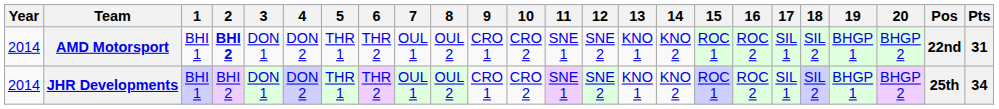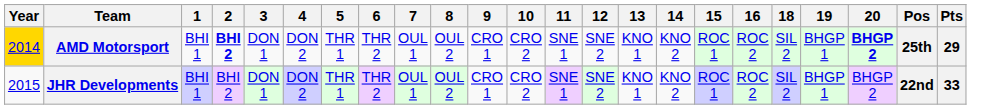 <table class="wikitable" style="text-align:center; font-size:85%">
 <tr>
 <th>Year</th>
 <th>Team</th>
 <th>1</th>
 <th>2</th>
 <th>3</th>
 <th>4</th>
 <th>5</th>
 <th>6</th>
 <th>7</th>
 <th>8</th>
 <th>9</th>
 <th>10</th>
 <th>11</th>
 <th>12</th>
 <th>13</th>
 <th>14</th>
 <th>15</th>
 <th>16</th>
-<th>17</th>
 <th>18</th>
 <th>19</th>
 <th>20</th>
 <th>Pos</th>
 <th>Pts</th>
 </tr>
 <tr>
-<td><a href='#'>2014</a></td>
+<td style="background: gold;"><a href='#'>2014</a></td>
 <th nowrap><a href='#'>AMD Motorsport</a></th>
 <td style="background:#;"><a href='#'>BHI<br>1</a><br></td>
 <td style="background:#;"><strong><a href='#'>BHI<br>2</a><br></strong></td>
 <td style="background:#;"><a href='#'>DON<br>1</a><br></td>
 <td style="background:#;"><a href='#'>DON<br>2</a><br></td>
 <td style="background:#;"><a href='#'>THR<br>1</a><br></td>
 <td style="background:#;"><a href='#'>THR<br>2</a><br></td>
 <td style="background:#;"><a href='#'>OUL<br>1</a><br></td>
 <td style="background:#;"><a href='#'>OUL<br>2</a><br></td>
 <td style="background:#;"><a href='#'>CRO<br>1</a><br></td>
 <td style="background:#;"><a href='#'>CRO<br>2</a><br></td>
 <td style="background:#;"><a href='#'>SNE<br>1</a><br></td>
 <td style="background:#;"><a href='#'>SNE<br>2</a><br></td>
 <td style="background:#;"><a href='#'>KNO<br>1</a><br></td>
 <td style="background:#;"><a href='#'>KNO<br>2</a><br></td>
 <td style="background:#dfffdf;"><a href='#'>ROC<br>1</a><br></td>
 <td style="background:#dfffdf;"><a href='#'>ROC<br>2</a><br></td>
-<td style="background:#dfffdf;"><a href='#'>SIL<br>1</a><br></td>
 <td style="background:#dfffdf;"><a href='#'>SIL<br>2</a><br></td>
 <td style="background:#dfffdf;"><a href='#'>BHGP<br>1</a><br></td>
-<td style="background:#dfffdf;"><a href='#'>BHGP<br>2</a><br></td>
-<th>22nd</th>
-<th>31</th>
+<td style="background:#dfffdf;"><strong><a href='#'>BHGP<br>2</a><br></strong></td>
+<th>25th</th>
+<th>29</th>
 </tr>
 <tr>
-<td><a href='#'>2014</a></td>
+<td><a href='#'>2015</a></td>
 <th nowrap><a href='#'>JHR Developments</a></th>
 <td style="background:#cfcfff;"><a href='#'>BHI<br>1</a><br></td>
 <td style="background:#efcfff;"><a href='#'>BHI<br>2</a><br></td>
 <td style="background:#dfffdf;"><a href='#'>DON<br>1</a><br></td>
 <td style="background:#cfcfff;"><a href='#'>DON<br>2</a><br></td>
 <td style="background:#dfffdf;"><a href='#'>THR<br>1</a><br></td>
 <td style="background:#efcfff;"><a href='#'>THR<br>2</a><br></td>
 <td style="background:#dfffdf;"><a href='#'>OUL<br>1</a><br></td>
 <td style="background:#dfffdf;"><a href='#'>OUL<br>2</a><br></td>
 <td style="background:#;"><a href='#'>CRO<br>1</a><br></td>
 <td style="background:#;"><a href='#'>CRO<br>2</a><br></td>
 <td style="background:#efcfff;"><a href='#'>SNE<br>1</a><br></td>
 <td style="background:#dfffdf;"><a href='#'>SNE<br>2</a><br></td>
 <td style="background:#;"><a href='#'>KNO<br>1</a><br></td>
 <td style="background:#;"><a href='#'>KNO<br>2</a><br></td>
 <td style="background:#cfcfff;"><a href='#'>ROC<br>1</a><br></td>
 <td style="background:#dfffdf;"><a href='#'>ROC<br>2</a><br></td>
-<td style="background:#dfffdf;"><a href='#'>SIL<br>1</a><br></td>
 <td style="background:#cfcfff;"><a href='#'>SIL<br>2</a><br></td>
 <td style="background:#dfffdf;"><a href='#'>BHGP<br>1</a><br></td>
 <td style="background:#efcfff;"><a href='#'>BHGP<br>2</a><br></td>
-<th>25th</th>
-<th>34</th>
+<th>22nd</th>
+<th>33</th>
 </tr>
 </table>
